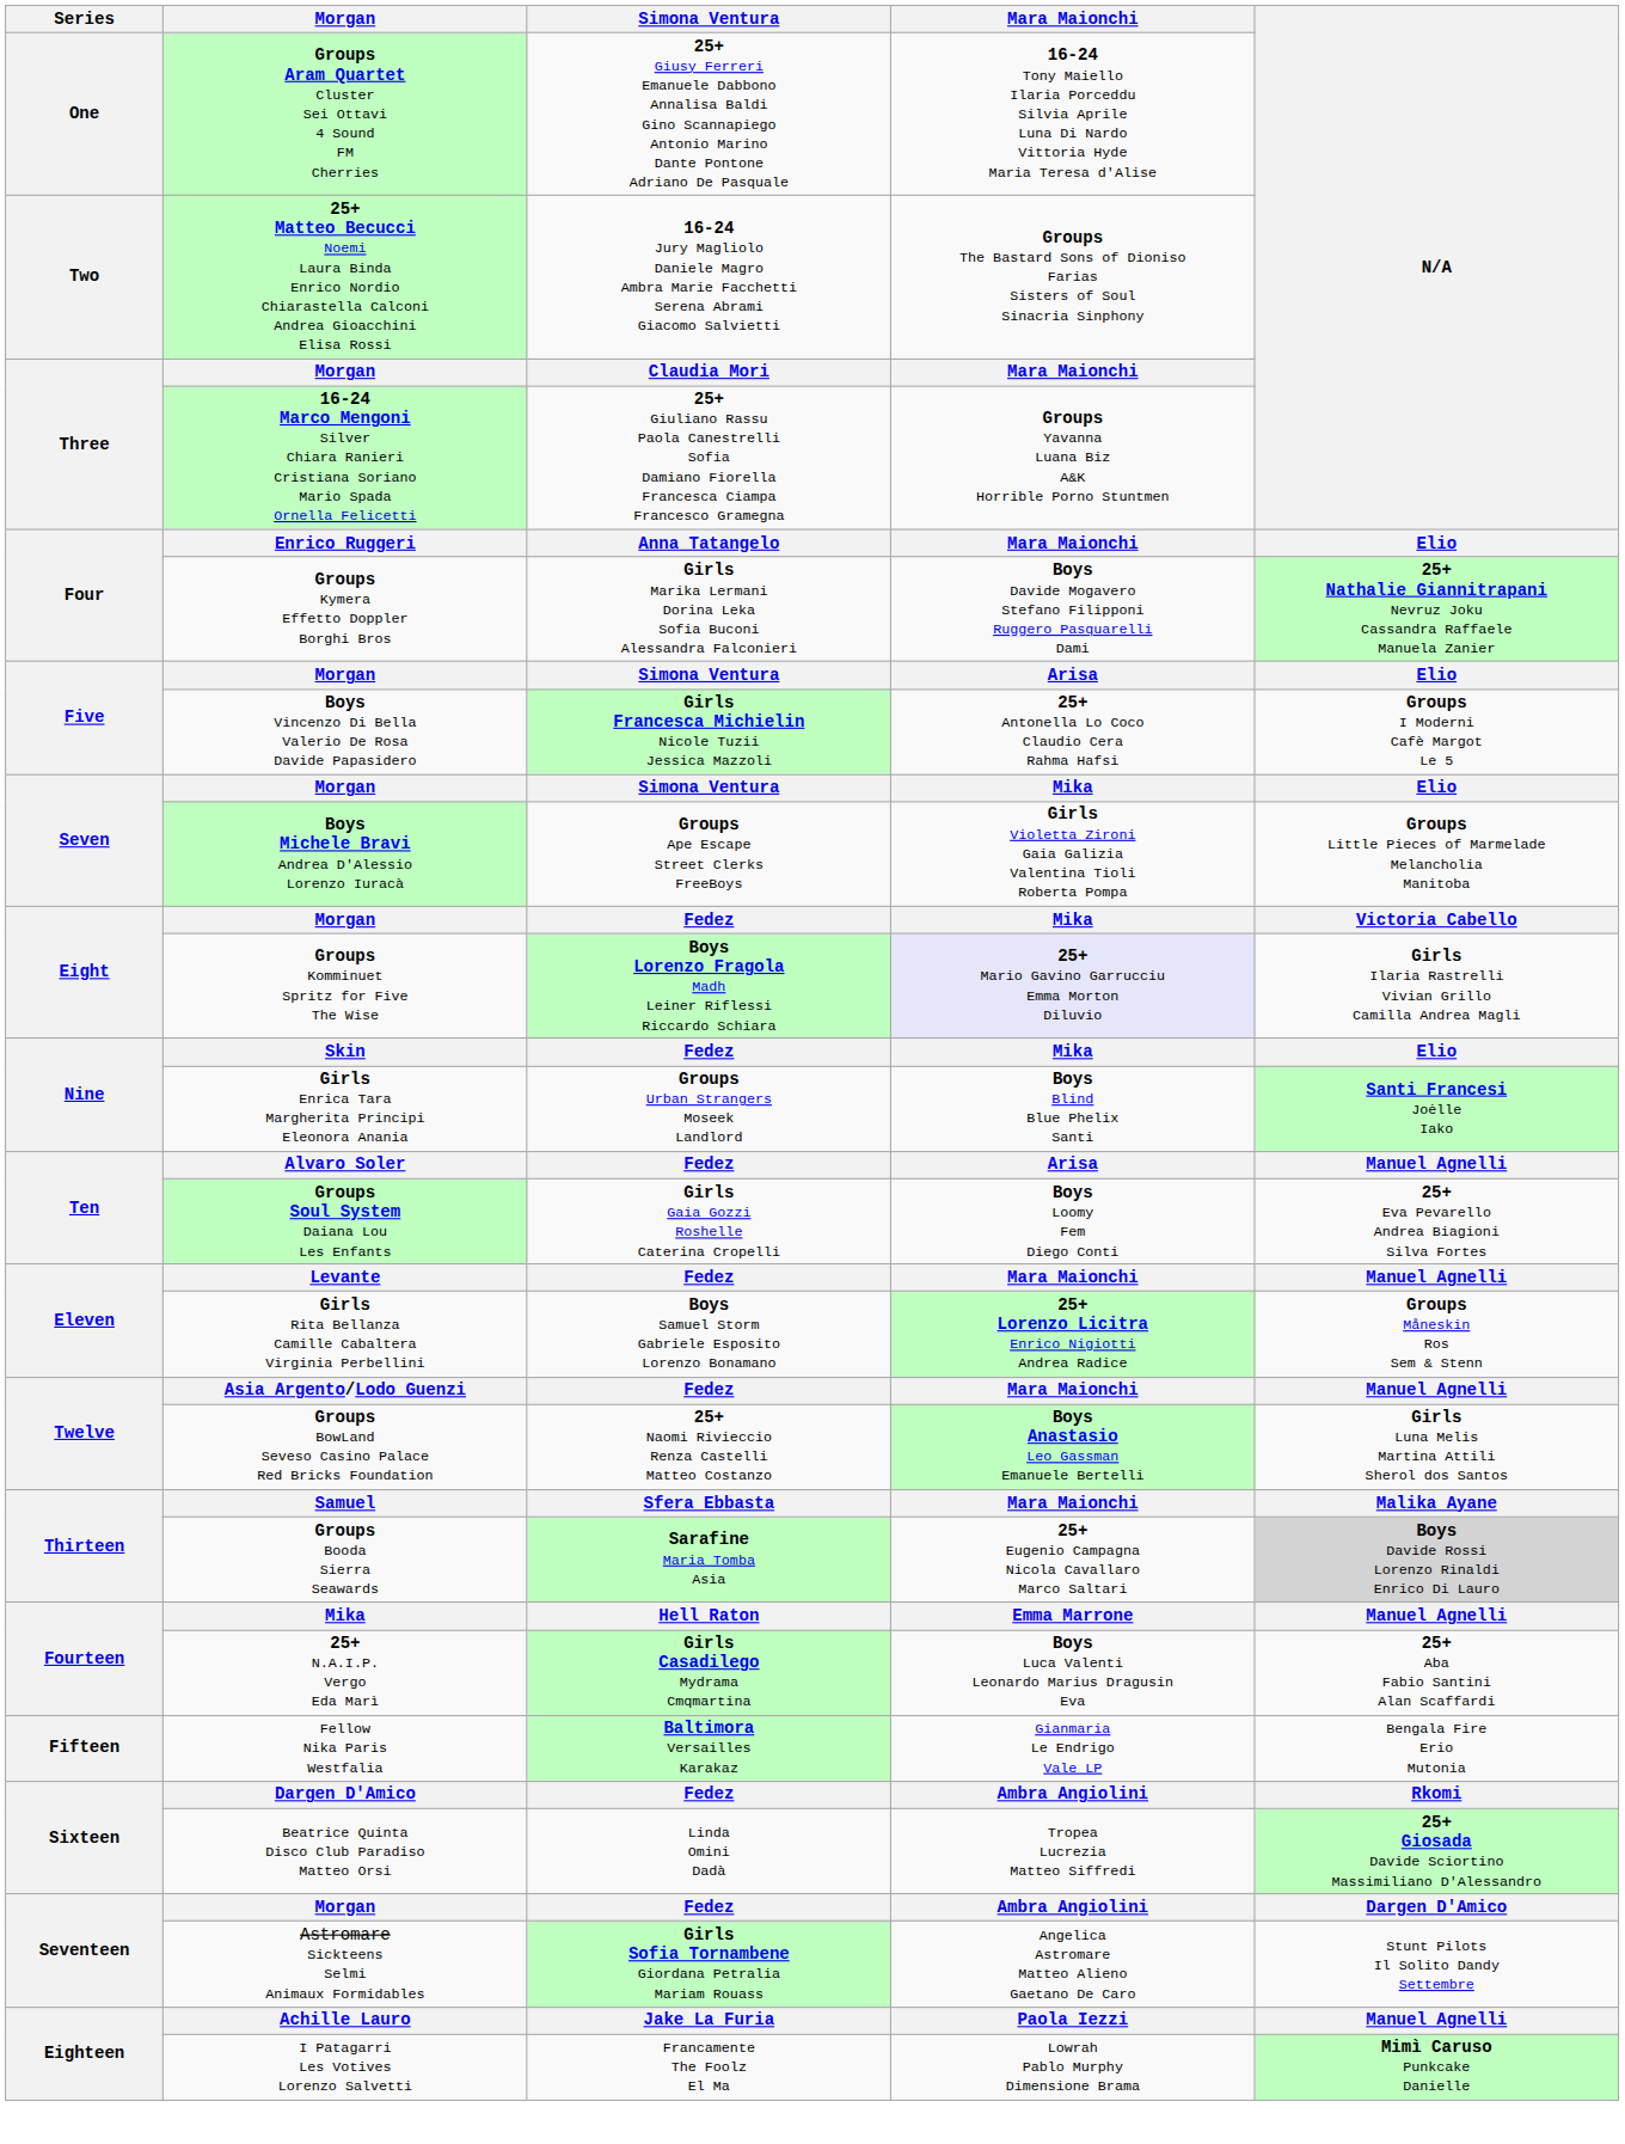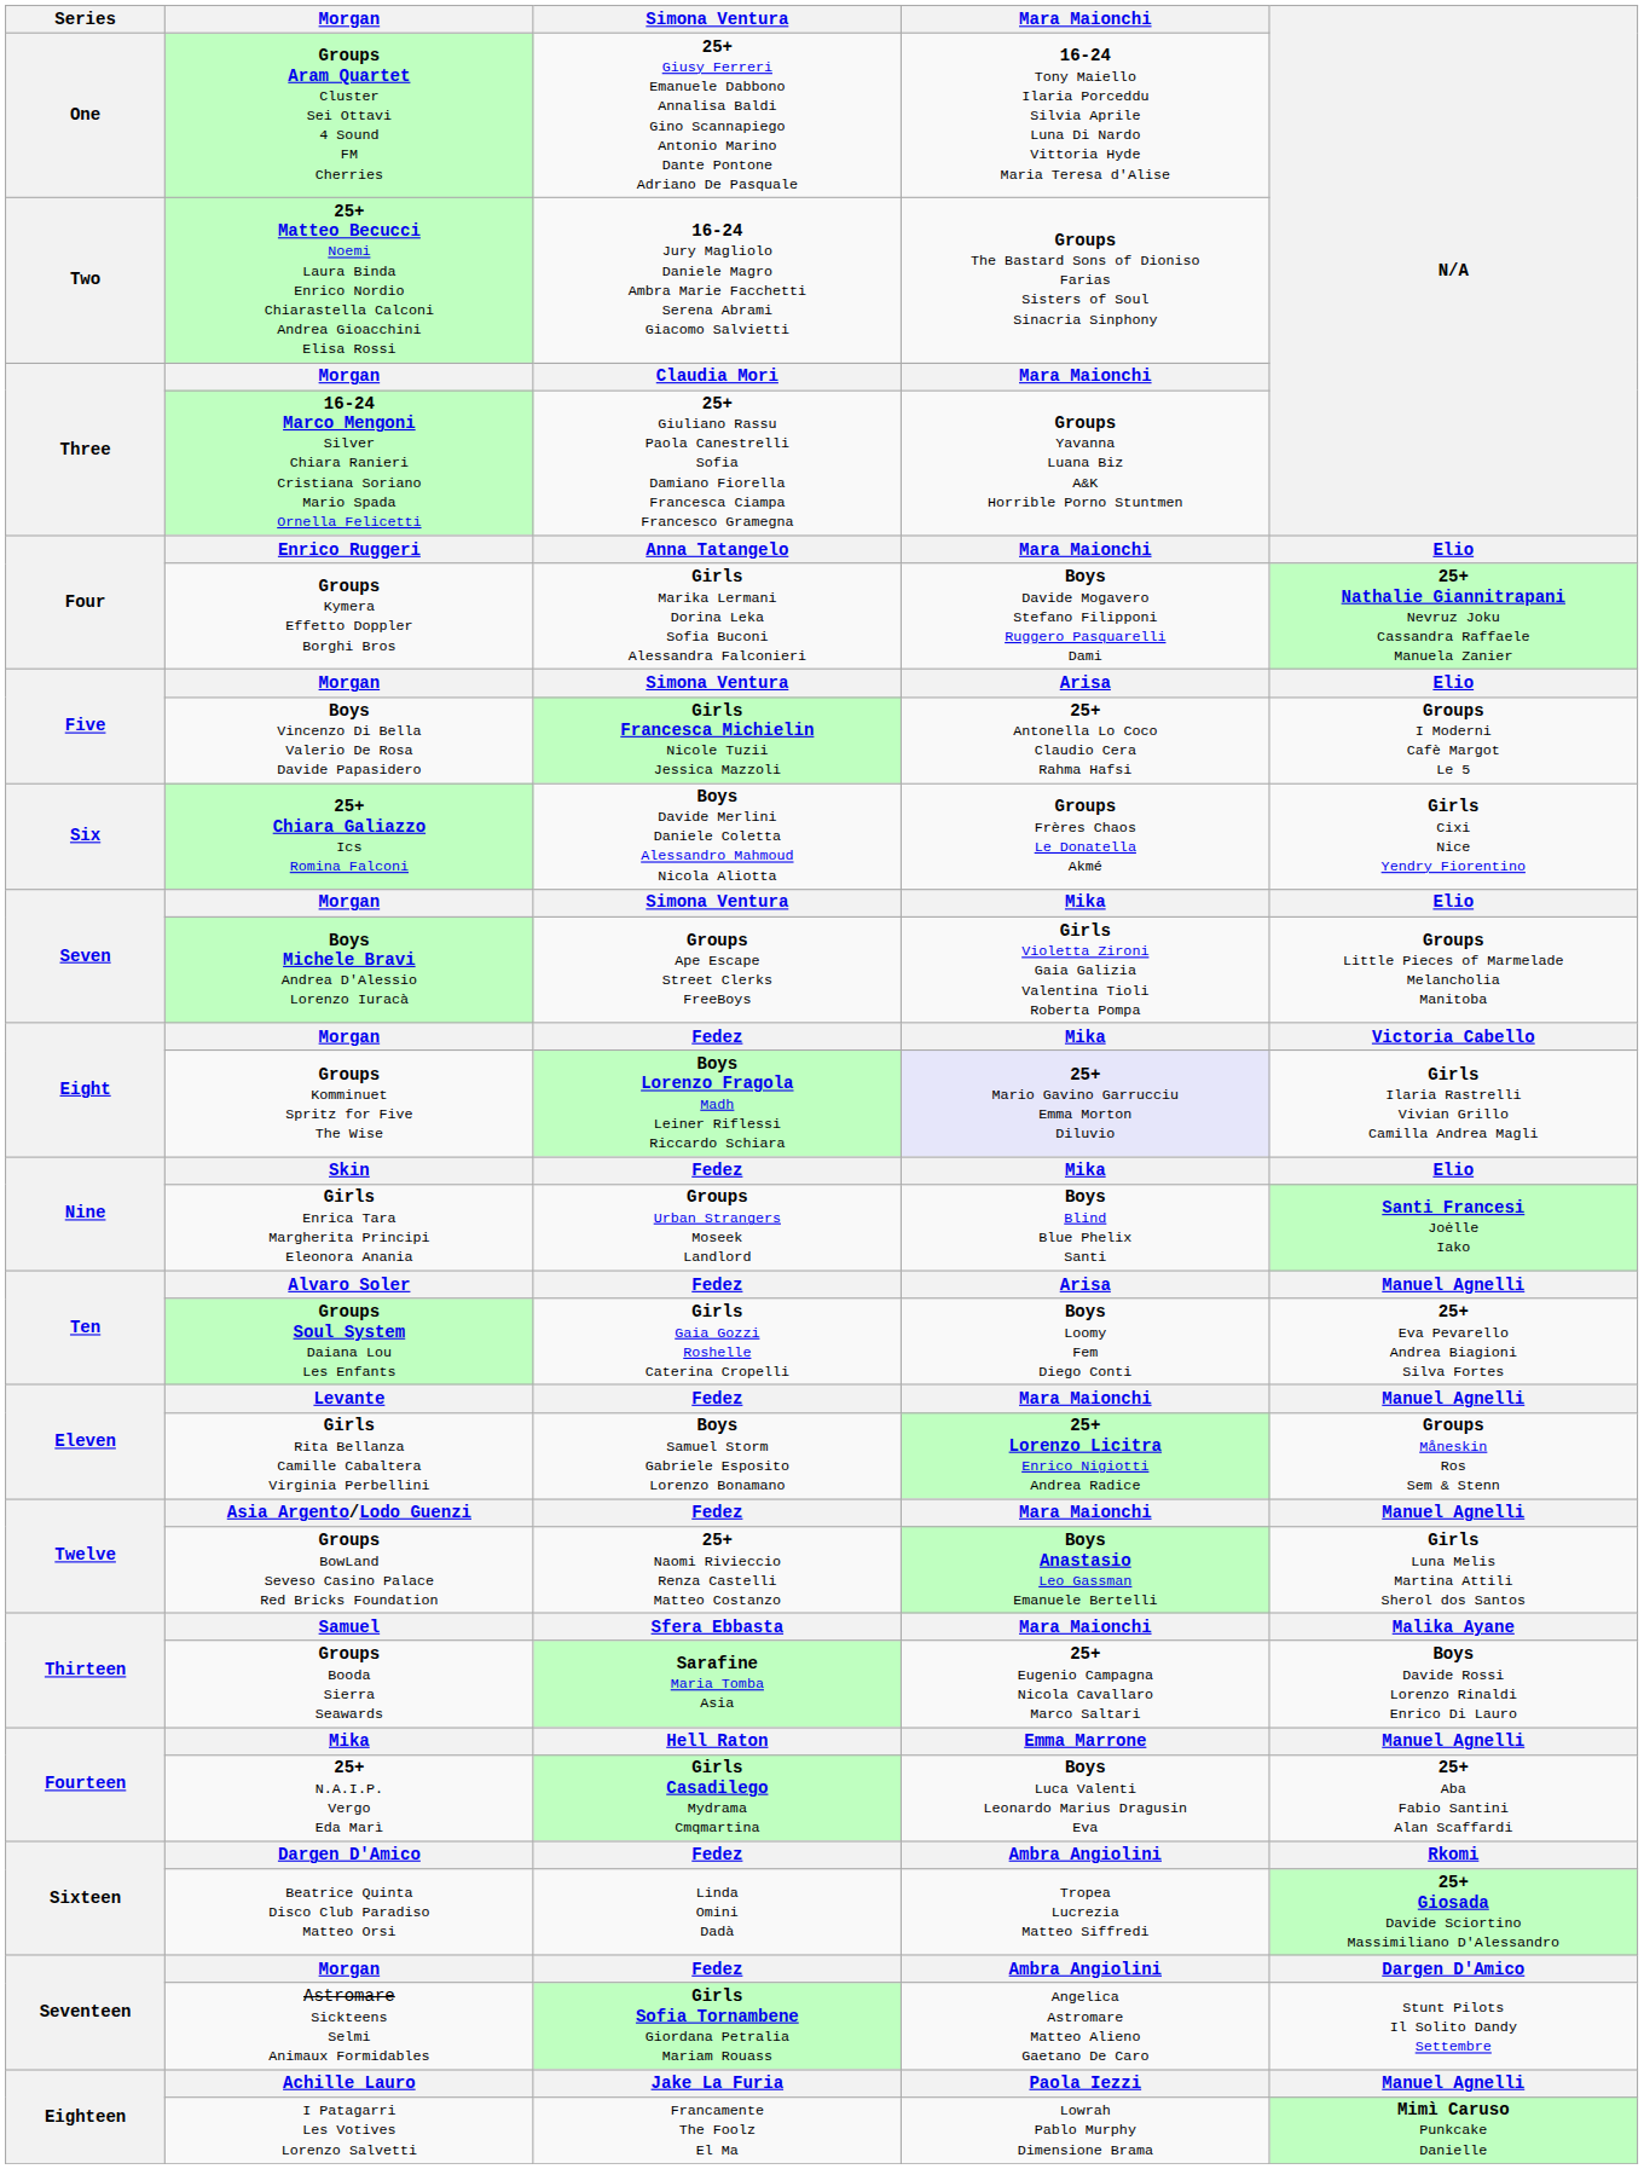 <table class="wikitable" style="text-align:center;">
 <tr>
 <th style="width:5%;">Series</th>
 <th style="width:13%;"><a href='#'>Morgan</a></th>
 <th style="width:13%;"><a href='#'>Simona Ventura</a></th>
 <th style="width:13%;"><a href='#'>Mara Maionchi</a></th>
 <th style="width:13%;" rowspan="5">N/A</th>
 </tr>
 <tr>
 <th>One</th>
 <td style="background:#BFFFC0;"><strong>Groups</strong><br><strong><a href='#'>Aram Quartet</a></strong><br><small>Cluster<br>Sei Ottavi<br>4 Sound<br>FM<br>Cherries</small></td>
 <td><strong>25+</strong><br><small><a href='#'>Giusy Ferreri</a><br>Emanuele Dabbono<br>Annalisa Baldi<br>Gino Scannapiego<br>Antonio Marino<br>Dante Pontone<br>Adriano De Pasquale</small></td>
 <td><strong>16-24</strong><br><small>Tony Maiello<br>Ilaria Porceddu<br>Silvia Aprile<br>Luna Di Nardo<br>Vittoria Hyde<br>Maria Teresa d'Alise</small></td>
 </tr>
 <tr>
 <th>Two</th>
 <td style="background:#BFFFC0;"><strong>25+</strong><br><strong><a href='#'>Matteo Becucci</a></strong><small><br><a href='#'>Noemi</a><br>Laura Binda<br>Enrico Nordio<br>Chiarastella Calconi<br>Andrea Gioacchini<br>Elisa Rossi</small></td>
 <td><strong>16-24</strong><br><small>Jury Magliolo<br>Daniele Magro<br>Ambra Marie Facchetti<br>Serena Abrami<br>Giacomo Salvietti</small></td>
 <td><strong>Groups</strong><br><small>The Bastard Sons of Dioniso<br>Farias<br>Sisters of Soul<br>Sinacria Sinphony</small></td>
 </tr>
 <tr>
 <th rowspan=2>Three</th>
 <th><a href='#'>Morgan</a></th>
 <th><a href='#'>Claudia Mori</a></th>
 <th><a href='#'>Mara Maionchi</a></th>
 </tr>
 <tr>
 <td style="background:#BFFFC0;"><strong>16-24</strong><br><strong><a href='#'>Marco Mengoni</a></strong><small><br>Silver<br>Chiara Ranieri<br>Cristiana Soriano<br>Mario Spada<br><a href='#'>Ornella Felicetti</a></small></td>
 <td><strong>25+</strong><br><small>Giuliano Rassu<br>Paola Canestrelli<br>Sofia<br>Damiano Fiorella<br>Francesca Ciampa<br>Francesco Gramegna</small></td>
 <td><strong>Groups</strong><br><small>Yavanna<br>Luana Biz<br>A&K<br>Horrible Porno Stuntmen</small></td>
 </tr>
 <tr>
 <th rowspan=2>Four</th>
 <th><a href='#'>Enrico Ruggeri</a></th>
 <th><a href='#'>Anna Tatangelo</a></th>
 <th><a href='#'>Mara Maionchi</a></th>
 <th><a href='#'>Elio</a></th>
 </tr>
 <tr>
 <td><strong>Groups</strong><br><small>Kymera<br>Effetto Doppler<br>Borghi Bros</small></td>
 <td><strong>Girls</strong><br><small>Marika Lermani<br>Dorina Leka<br>Sofia Buconi<br>Alessandra Falconieri</small></td>
 <td><strong>Boys</strong><br><small>Davide Mogavero<br>Stefano Filipponi<br><a href='#'>Ruggero Pasquarelli</a><br>Dami</small></td>
 <td style="background:#BFFFC0;"><strong>25+</strong><br><strong><a href='#'>Nathalie Giannitrapani</a></strong><small><br>Nevruz Joku<br>Cassandra Raffaele<br>Manuela Zanier</small></td>
 </tr>
 <tr>
 <th rowspan=2><a href='#'>Five</a></th>
 <th><a href='#'>Morgan</a></th>
 <th><a href='#'>Simona Ventura</a></th>
 <th><a href='#'>Arisa</a></th>
 <th><a href='#'>Elio</a></th>
 </tr>
 <tr>
 <td><strong>Boys</strong><br><small>Vincenzo Di Bella<br>Valerio De Rosa<br>Davide Papasidero</small></td>
 <td style="background:#BFFFC0;"><strong>Girls</strong><br><strong><a href='#'>Francesca Michielin</a></strong><br><small>Nicole Tuzii<br>Jessica Mazzoli</small></td>
 <td><strong>25+</strong><br><small>Antonella Lo Coco<br>Claudio Cera<br>Rahma Hafsi</small></td>
 <td><strong>Groups</strong><br><small>I Moderni<br>Cafè Margot<br>Le 5</small></td>
+</tr>
+<tr>
+<th><a href='#'>Six</a></th>
+<td style="background:#BFFFC0;"><strong>25+</strong><br><strong><a href='#'>Chiara Galiazzo</a></strong><br><small>Ics<br><a href='#'>Romina Falconi</a></small></td>
+<td><strong>Boys</strong><br><small>Davide Merlini<br>Daniele Coletta<br><a href='#'>Alessandro Mahmoud</a><br>Nicola Aliotta</small></td>
+<td><strong>Groups</strong><br><small>Frères Chaos<br><a href='#'>Le Donatella</a><br>Akmé</small></td>
+<td><strong>Girls</strong><br><small>Cixi<br>Nice<br><a href='#'>Yendry Fiorentino</a></small></td>
 </tr>
 <tr>
 <th rowspan=2><a href='#'>Seven</a></th>
 <th><a href='#'>Morgan</a></th>
 <th><a href='#'>Simona Ventura</a></th>
 <th><a href='#'>Mika</a></th>
 <th><a href='#'>Elio</a></th>
 </tr>
 <tr>
 <td style="background:#BFFFC0;"><strong>Boys</strong><br><strong><a href='#'>Michele Bravi</a></strong><br><small>Andrea D'Alessio<br>Lorenzo Iuracà</small></td>
 <td><strong>Groups</strong><br><small>Ape Escape<br>Street Clerks<br>FreeBoys</small></td>
 <td><strong>Girls</strong><br><small><a href='#'>Violetta Zironi</a><br>Gaia Galizia<br>Valentina Tioli<br>Roberta Pompa</small></td>
 <td><strong>Groups</strong><br><small>Little Pieces of Marmelade<br>Melancholia<br>Manitoba</small></td>
 </tr>
 <tr>
 <th rowspan=2><a href='#'>Eight</a></th>
 <th><a href='#'>Morgan</a></th>
 <th><a href='#'>Fedez</a></th>
 <th><a href='#'>Mika</a></th>
 <th><a href='#'>Victoria Cabello</a></th>
 </tr>
 <tr>
 <td><strong>Groups</strong><br><small>Komminuet<br>Spritz for Five<br>The Wise</small></td>
 <td style="background:#BFFFC0;"><strong>Boys</strong><br><strong><a href='#'>Lorenzo Fragola</a></strong><br><small><a href='#'>Madh</a><br>Leiner Riflessi<br>Riccardo Schiara</small></td>
 <td style="background: lavender;"><strong>25+</strong><br><small>Mario Gavino Garrucciu<br>Emma Morton<br>Diluvio</small></td>
 <td><strong>Girls</strong><br><small>Ilaria Rastrelli<br>Vivian Grillo<br>Camilla Andrea Magli</small></td>
 </tr>
 <tr>
 <th rowspan=2><a href='#'>Nine</a></th>
 <th><a href='#'>Skin</a></th>
 <th><a href='#'>Fedez</a></th>
 <th><a href='#'>Mika</a></th>
 <th><a href='#'>Elio</a></th>
 </tr>
 <tr>
 <td><strong>Girls</strong><br><small>Enrica Tara<br>Margherita Principi<br>Eleonora Anania</small></td>
 <td><strong>Groups</strong><br><small><a href='#'>Urban Strangers</a><br>Moseek<br>Landlord</small></td>
 <td><strong>Boys</strong><br><small><a href='#'>Blind</a><br>Blue Phelix<br>Santi</small></td>
 <td style="background:#BFFFC0;"><strong><a href='#'>Santi Francesi</a></strong><br><small>Joėlle<br>Iako</small></td>
 </tr>
 <tr>
 <th rowspan=2><a href='#'>Ten</a></th>
 <th><a href='#'>Alvaro Soler</a></th>
 <th><a href='#'>Fedez</a></th>
 <th><a href='#'>Arisa</a></th>
 <th><a href='#'>Manuel Agnelli</a></th>
 </tr>
 <tr>
 <td style="background:#BFFFC0;"><strong>Groups</strong><br><strong><a href='#'>Soul System</a></strong><br><small>Daiana Lou<br>Les Enfants</small></td>
 <td><strong>Girls</strong><br><small><a href='#'>Gaia Gozzi</a><br><a href='#'>Roshelle</a><br>Caterina Cropelli</small></td>
 <td><strong>Boys</strong><br><small>Loomy<br>Fem<br>Diego Conti</small></td>
 <td><strong> 25+</strong><br><small>Eva Pevarello<br>Andrea Biagioni<br>Silva Fortes</small></td>
 </tr>
 <tr>
 <th rowspan=2><a href='#'>Eleven</a></th>
 <th><a href='#'>Levante</a></th>
 <th><a href='#'>Fedez</a></th>
 <th><a href='#'>Mara Maionchi</a></th>
 <th><a href='#'>Manuel Agnelli</a></th>
 </tr>
 <tr>
 <td><strong>Girls</strong><br><small>Rita Bellanza<br>Camille Cabaltera<br>Virginia Perbellini</small></td>
 <td><strong>Boys</strong><br><small>Samuel Storm<br>Gabriele Esposito<br>Lorenzo Bonamano</small></td>
 <td style="background:#BFFFC0;"><strong> 25+</strong><br><strong><a href='#'>Lorenzo Licitra</a></strong><br><small><a href='#'>Enrico Nigiotti</a><br>Andrea Radice</small></td>
 <td><strong>Groups</strong><br><small><a href='#'>Måneskin</a><br>Ros<br>Sem & Stenn</small></td>
 </tr>
 <tr>
 <th rowspan=2><a href='#'>Twelve</a></th>
 <th><a href='#'>Asia Argento</a>/<a href='#'>Lodo Guenzi</a></th>
 <th><a href='#'>Fedez</a></th>
 <th><a href='#'>Mara Maionchi</a></th>
 <th><a href='#'>Manuel Agnelli</a></th>
 </tr>
 <tr>
 <td><strong>Groups</strong><br><small>BowLand<br>Seveso Casino Palace<br>Red Bricks Foundation</small></td>
 <td><strong>25+</strong><br><small>Naomi Rivieccio<br>Renza Castelli<br>Matteo Costanzo</small></td>
 <td style="background:#BFFFC0;"><strong>Boys</strong><br><strong><a href='#'>Anastasio</a></strong> <br><small><a href='#'>Leo Gassman</a><br>Emanuele Bertelli</small></td>
 <td><strong>Girls</strong><br><small>Luna Melis<br>Martina Attili<br>Sherol dos Santos</small></td>
 </tr>
 <tr>
 <th rowspan=2><a href='#'>Thirteen</a></th>
 <th><a href='#'>Samuel</a></th>
 <th><a href='#'>Sfera Ebbasta</a></th>
 <th><a href='#'>Mara Maionchi</a></th>
 <th><a href='#'>Malika Ayane</a></th>
 </tr>
 <tr>
 <td><strong>Groups</strong><br><small>Booda<br>Sierra<br>Seawards</small></td>
 <td style="background:#BFFFC0;"><strong>Sarafine</strong><br><small><a href='#'>Maria Tomba</a><br>Asia</small></td>
 <td><strong>25+</strong><br><small>Eugenio Campagna<br>Nicola Cavallaro<br>Marco Saltari</small></td>
-<td style="background: lightgrey;"><strong>Boys</strong><br><small>Davide Rossi<br>Lorenzo Rinaldi<br>Enrico Di Lauro</small></td>
+<td><strong>Boys</strong><br><small>Davide Rossi<br>Lorenzo Rinaldi<br>Enrico Di Lauro</small></td>
 </tr>
 <tr>
 <th rowspan=2><a href='#'>Fourteen</a></th>
 <th><a href='#'>Mika</a></th>
 <th><a href='#'>Hell Raton</a></th>
 <th><a href='#'>Emma Marrone</a></th>
 <th><a href='#'>Manuel Agnelli</a></th>
 </tr>
 <tr>
 <td><strong>25+</strong><br><small>N.A.I.P.<br>Vergo<br>Eda Marì</small></td>
 <td style="background:#BFFFC0;"><strong>Girls</strong><br> <strong><a href='#'>Casadilego</a></strong><br><small>Mydrama<br>Cmqmartina</small></td>
 <td><strong>Boys</strong><br><small>Luca Valenti<br>Leonardo Marius Dragusin<br>Eva</small></td>
 <td><strong>25+</strong><br><small>Aba<br>Fabio Santini<br>Alan Scaffardi</small></td>
-</tr>
-<tr>
-<th>Fifteen</th>
-<td><small>Fellow<br>Nika Paris<br>Westfalia</small></td>
-<td style="background:#BFFFC0;"><strong><a href='#'>Baltimora</a></strong><br><small>Versailles<br>Karakaz</small></td>
-<td><small><a href='#'>Gianmaria</a><br>Le Endrigo<br><a href='#'>Vale LP</a></small></td>
-<td><small>Bengala Fire<br>Erio<br>Mutonia</small></td>
 </tr>
 <tr>
 <th rowspan=2>Sixteen</th>
 <th><a href='#'>Dargen D'Amico</a></th>
 <th><a href='#'>Fedez</a></th>
 <th><a href='#'>Ambra Angiolini</a></th>
 <th><a href='#'>Rkomi</a></th>
 </tr>
 <tr>
 <td><small>Beatrice Quinta<br>Disco Club Paradiso<br>Matteo Orsi</small></td>
 <td><small>Linda<br>Omini<br>Dadà</small></td>
 <td><small>Tropea<br>Lucrezia<br>Matteo Siffredi</small></td>
 <td style="background:#BFFFC0;"><strong>25+</strong><br><strong><a href='#'>Giosada</a></strong><br><small>Davide Sciortino<br>Massimiliano D'Alessandro</small></td>
 </tr>
 <tr>
 <th rowspan=2>Seventeen</th>
 <th><a href='#'>Morgan</a></th>
 <th><a href='#'>Fedez</a></th>
 <th><a href='#'>Ambra Angiolini</a></th>
 <th><a href='#'>Dargen D'Amico</a></th>
 </tr>
 <tr>
 <td><s>Astromare</s><br><small>Sickteens<br>Selmi<br>Animaux Formidables</small></td>
 <td style="background:#BFFFC0;"><strong>Girls</strong><br><strong><a href='#'>Sofia Tornambene</a></strong><br><small>Giordana Petralia<br>Mariam Rouass</small></td>
 <td><small>Angelica<br>Astromare<br>Matteo Alieno<br>Gaetano De Caro</small></td>
 <td><small>Stunt Pilots<br>Il Solito Dandy<br><a href='#'>Settembre</a></small></td>
 </tr>
 <tr>
 <th rowspan=2>Eighteen</th>
 <th><a href='#'>Achille Lauro</a></th>
 <th><a href='#'>Jake La Furia</a></th>
 <th><a href='#'>Paola Iezzi</a></th>
 <th><a href='#'>Manuel Agnelli</a></th>
 </tr>
 <tr>
 <td><small>I Patagarri<br>Les Votives<br>Lorenzo Salvetti</small></td>
 <td><small>Francamente<br>The Foolz<br>El Ma</small></td>
 <td><small>Lowrah<br>Pablo Murphy<br>Dimensione Brama</small></td>
 <td style="background:#BFFFC0;"><strong>Mimì Caruso</strong><br><small>Punkcake<br>Danielle</small></td>
 </tr>
 </table>
